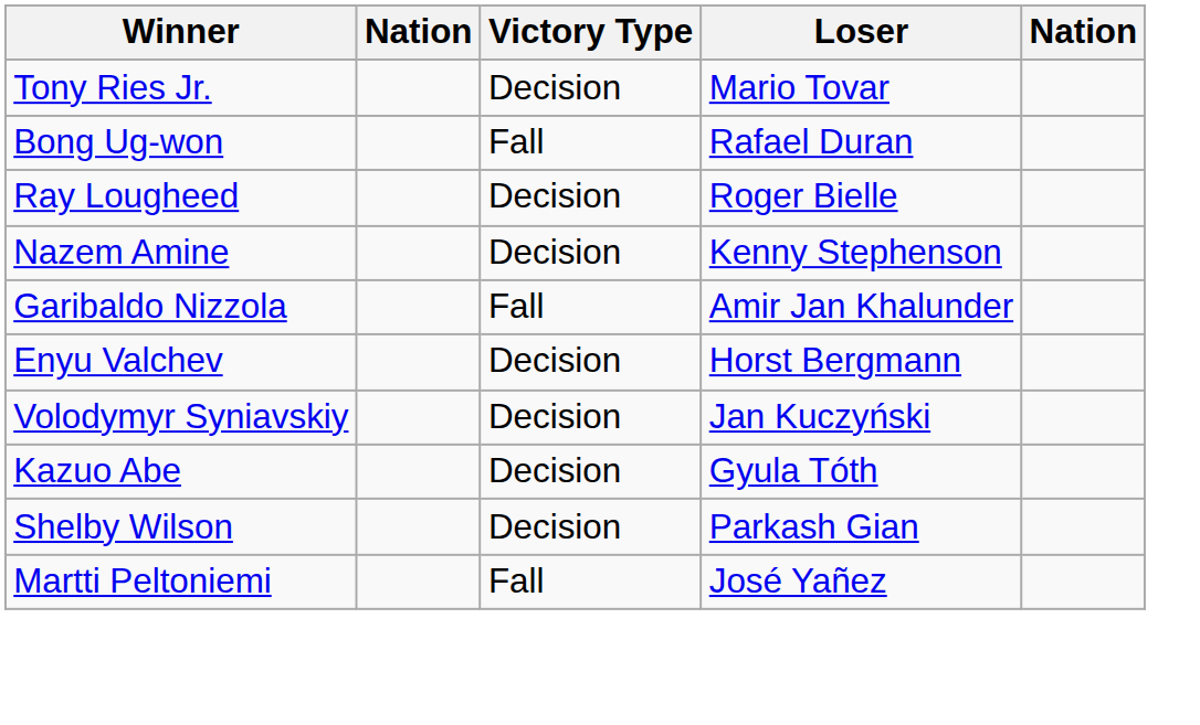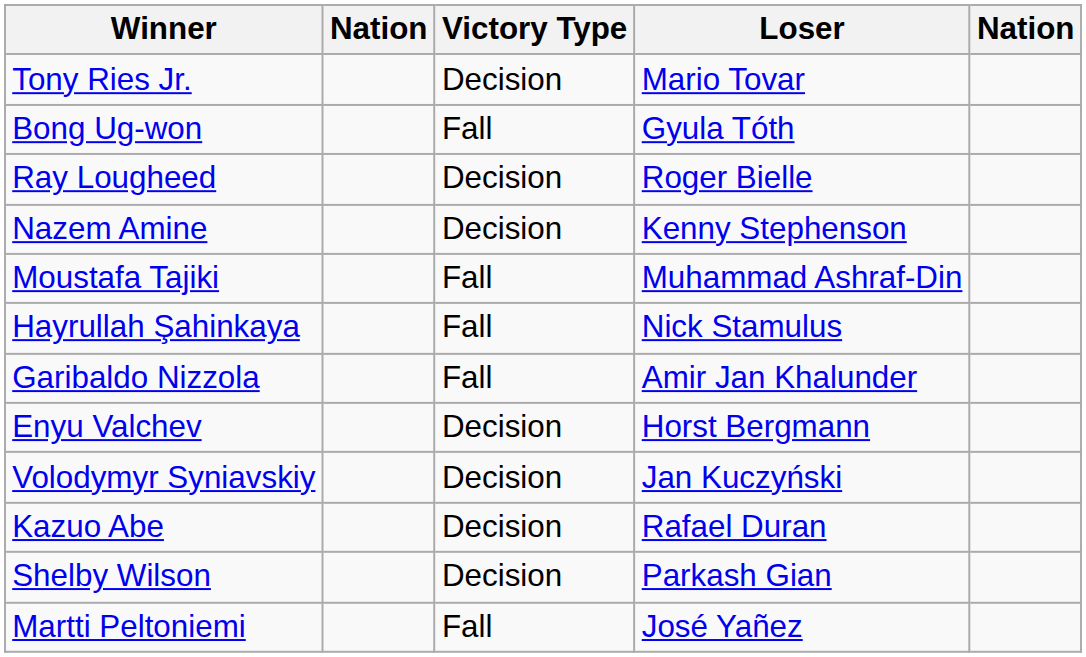 <table class="wikitable sortable" style="text-align:left;">
 <tr>
 <th>Winner</th>
 <th>Nation</th>
 <th>Victory Type</th>
 <th>Loser</th>
 <th>Nation</th>
 </tr>
 <tr>
 <td><a href='#'>Tony Ries Jr.</a></td>
 <td></td>
 <td>Decision</td>
 <td><a href='#'>Mario Tovar</a></td>
 <td></td>
 </tr>
 <tr>
 <td><a href='#'>Bong Ug-won</a></td>
 <td></td>
 <td>Fall</td>
-<td><a href='#'>Rafael Duran</a></td>
+<td><a href='#'>Gyula Tóth</a></td>
 <td></td>
 </tr>
 <tr>
 <td><a href='#'>Ray Lougheed</a></td>
 <td></td>
 <td>Decision</td>
 <td><a href='#'>Roger Bielle</a></td>
 <td></td>
 </tr>
 <tr>
 <td><a href='#'>Nazem Amine</a></td>
 <td></td>
 <td>Decision</td>
 <td><a href='#'>Kenny Stephenson</a></td>
+<td></td>
+</tr>
+<tr>
+<td><a href='#'>Moustafa Tajiki</a></td>
+<td></td>
+<td>Fall</td>
+<td><a href='#'>Muhammad Ashraf-Din</a></td>
+<td></td>
+</tr>
+<tr>
+<td><a href='#'>Hayrullah Şahinkaya</a></td>
+<td></td>
+<td>Fall</td>
+<td><a href='#'>Nick Stamulus</a></td>
 <td></td>
 </tr>
 <tr>
 <td><a href='#'>Garibaldo Nizzola</a></td>
 <td></td>
 <td>Fall</td>
 <td><a href='#'>Amir Jan Khalunder</a></td>
 <td></td>
 </tr>
 <tr>
 <td><a href='#'>Enyu Valchev</a></td>
 <td></td>
 <td>Decision</td>
 <td><a href='#'>Horst Bergmann</a></td>
 <td></td>
 </tr>
 <tr>
 <td><a href='#'>Volodymyr Syniavskiy</a></td>
 <td></td>
 <td>Decision</td>
 <td><a href='#'>Jan Kuczyński</a></td>
 <td></td>
 </tr>
 <tr>
 <td><a href='#'>Kazuo Abe</a></td>
 <td></td>
 <td>Decision</td>
-<td><a href='#'>Gyula Tóth</a></td>
+<td><a href='#'>Rafael Duran</a></td>
 <td></td>
 </tr>
 <tr>
 <td><a href='#'>Shelby Wilson</a></td>
 <td></td>
 <td>Decision</td>
 <td><a href='#'>Parkash Gian</a></td>
 <td></td>
 </tr>
 <tr>
 <td><a href='#'>Martti Peltoniemi</a></td>
 <td></td>
 <td>Fall</td>
 <td><a href='#'>José Yañez</a></td>
 <td></td>
 </tr>
 </table>
